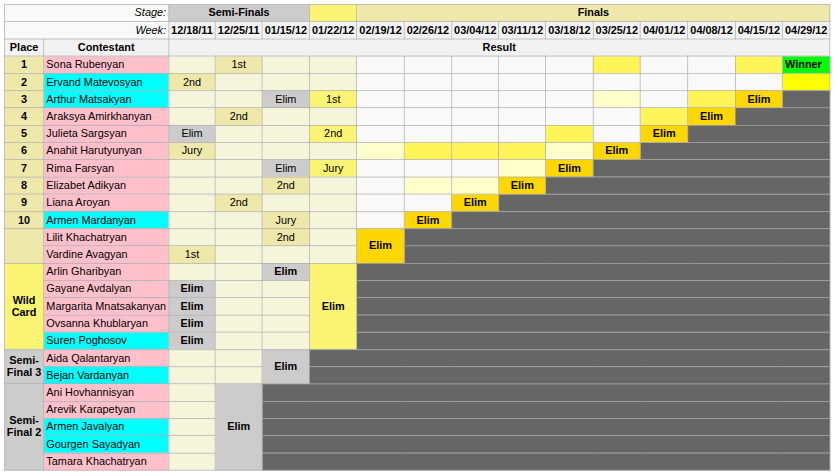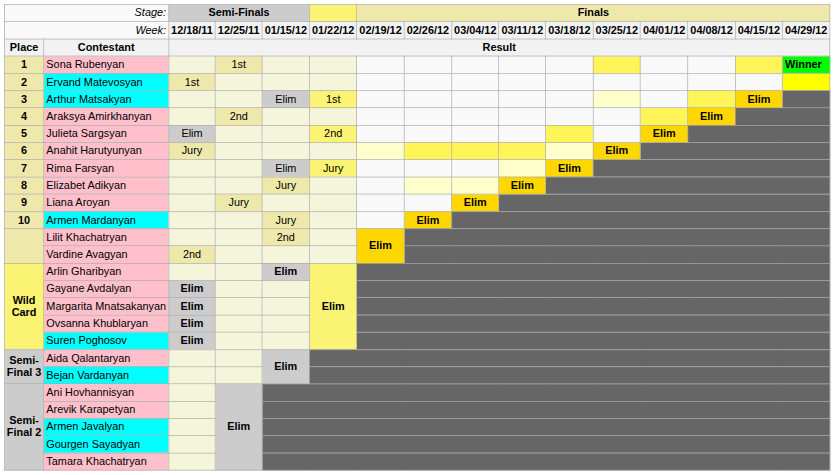 <table class="wikitable">
 <tr>
 <td colspan=2 align="right"><em>Stage:</em></td>
 <td colspan=3 bgcolor="CCCCCC" align="Center"><strong>Semi-Finals</strong></td>
 <td colspan=1 bgcolor="#FBF373" align="center"></td>
 <td colspan=10 bgcolor="palegoldenrod" align="Center"><strong>Finals</strong></td>
 </tr>
 <tr>
 <td colspan=2 align="right"><em>Week:</em></td>
 <th>12/18/11</th>
 <th>12/25/11</th>
 <th>01/15/12</th>
 <th>01/22/12</th>
 <th>02/19/12</th>
 <th>02/26/12</th>
 <th>03/04/12</th>
 <th>03/11/12</th>
 <th>03/18/12</th>
 <th>03/25/12</th>
 <th>04/01/12</th>
 <th>04/08/12</th>
 <th>04/15/12</th>
 <th>04/29/12</th>
 </tr>
 <tr>
 <th>Place</th>
 <th>Contestant</th>
 <th colspan=14 align="center">Result</th>
 </tr>
 <tr>
 <td align="center" bgcolor="palegoldenrod"><strong>1</strong></td>
 <td bgcolor="pink">Sona Rubenyan</td>
 <td bgcolor="F5F5DC"></td>
 <td bgcolor="palegoldenrod" align="center">1st</td>
 <td bgcolor="F5F5DC"></td>
 <td bgcolor="F5F5DC"></td>
 <td></td>
 <td></td>
 <td></td>
 <td></td>
 <td></td>
 <td bgcolor="#FFF558" align="center"></td>
 <td></td>
 <td></td>
 <td bgcolor="#FFF558" align="center"></td>
 <td style="background: Lime"><strong>Winner</strong></td>
 </tr>
 <tr>
 <td align="center" bgcolor="palegoldenrod"><strong>2</strong></td>
 <td bgcolor="cyan">Ervand Matevosyan</td>
-<td bgcolor="palegoldenrod" align="center">2nd</td>
+<td bgcolor="palegoldenrod" align="center">1st</td>
 <td bgcolor="F5F5DC"></td>
 <td bgcolor="F5F5DC"></td>
 <td bgcolor="F5F5DC"></td>
 <td></td>
 <td></td>
 <td></td>
 <td></td>
 <td></td>
 <td></td>
 <td></td>
 <td></td>
 <td></td>
 <td style="background: yellow"></td>
 </tr>
 <tr>
 <td align="center" bgcolor="palegoldenrod"><strong>3</strong></td>
 <td bgcolor="cyan">Arthur Matsakyan</td>
 <td bgcolor="F5F5DC"></td>
 <td bgcolor="F5F5DC"></td>
 <td bgcolor="#CCCCCC" align="center">Elim</td>
 <td bgcolor="#FBF373" align="center">1st</td>
 <td></td>
 <td></td>
 <td></td>
 <td></td>
 <td></td>
 <td bgcolor="#FFFFCC" align="center"></td>
 <td></td>
 <td bgcolor="#FFF558" align="center"></td>
 <td bgcolor="gold" align="center"><strong>Elim</strong></td>
 <td colspan=1 bgcolor="666666"></td>
 </tr>
 <tr>
 <td align="center" bgcolor="palegoldenrod"><strong>4</strong></td>
 <td bgcolor="pink">Araksya Amirkhanyan</td>
 <td bgcolor="F5F5DC"></td>
 <td bgcolor="palegoldenrod" align="center">2nd</td>
 <td bgcolor="F5F5DC"></td>
 <td bgcolor="F5F5DC"></td>
 <td></td>
 <td></td>
 <td></td>
 <td></td>
 <td></td>
 <td></td>
 <td bgcolor="#FFF558" align="center"></td>
 <td bgcolor="gold" align="center"><strong>Elim</strong></td>
 <td colspan=2 bgcolor="666666"></td>
 </tr>
 <tr>
 <td align="center" bgcolor="palegoldenrod"><strong>5</strong></td>
 <td bgcolor="pink">Julieta Sargsyan</td>
 <td bgcolor="#CCCCCC" align="center">Elim</td>
 <td bgcolor="F5F5DC"></td>
 <td bgcolor="F5F5DC"></td>
 <td bgcolor="#FBF373" align="center">2nd</td>
 <td></td>
 <td></td>
 <td></td>
 <td></td>
 <td bgcolor="#FFF558" align="center"></td>
 <td></td>
 <td bgcolor="gold" align="center"><strong>Elim</strong></td>
 <td colspan=3 bgcolor="666666"></td>
 </tr>
 <tr>
 <td align="center" bgcolor="palegoldenrod"><strong>6</strong></td>
 <td bgcolor="pink">Anahit Harutyunyan</td>
 <td bgcolor="palegoldenrod" align="center">Jury</td>
 <td bgcolor="F5F5DC"></td>
 <td bgcolor="F5F5DC"></td>
 <td bgcolor="F5F5DC"></td>
 <td bgcolor="#FFFFCC" align="center"></td>
 <td bgcolor="#FFF558" align="center"></td>
 <td bgcolor="#FFF558" align="center"></td>
 <td bgcolor="#FFF558" align="center"></td>
 <td bgcolor="#FFFFCC" align="center"></td>
 <td bgcolor="gold" align="center"><strong>Elim</strong></td>
 <td colspan=4 bgcolor="666666"></td>
 </tr>
 <tr>
 <td align="center" bgcolor="palegoldenrod"><strong>7</strong></td>
 <td bgcolor="pink">Rima Farsyan</td>
 <td bgcolor="F5F5DC"></td>
 <td bgcolor="F5F5DC"></td>
 <td bgcolor="#CCCCCC" align="center">Elim</td>
 <td bgcolor="#FBF373" align="center">Jury</td>
 <td></td>
 <td></td>
 <td></td>
 <td bgcolor="#FFFFCC" align="center"></td>
 <td bgcolor="gold" align="center"><strong>Elim</strong></td>
 <td colspan=5 bgcolor="666666"></td>
 </tr>
 <tr>
 <td align="center" bgcolor="palegoldenrod"><strong>8</strong></td>
 <td bgcolor="pink">Elizabet Adikyan</td>
 <td bgcolor="F5F5DC"></td>
 <td bgcolor="F5F5DC"></td>
-<td bgcolor="palegoldenrod" align="center">2nd</td>
+<td bgcolor="palegoldenrod" align="center">Jury</td>
 <td bgcolor="F5F5DC"></td>
 <td></td>
 <td bgcolor="#FFFFCC" align="center"></td>
 <td bgcolor="#FFFFCC" align="center"></td>
 <td bgcolor="gold" align="center"><strong>Elim</strong></td>
 <td colspan=6 bgcolor="666666"></td>
 </tr>
 <tr>
 <td align="center" bgcolor="palegoldenrod"><strong>9</strong></td>
 <td bgcolor="pink">Liana Aroyan</td>
 <td bgcolor="F5F5DC"></td>
-<td bgcolor="palegoldenrod" align="center">2nd</td>
+<td bgcolor="palegoldenrod" align="center">Jury</td>
 <td bgcolor="F5F5DC"></td>
 <td bgcolor="F5F5DC"></td>
 <td></td>
 <td></td>
 <td bgcolor="gold" align="center"><strong>Elim</strong></td>
 <td colspan=7 bgcolor="666666"></td>
 </tr>
 <tr>
 <td align="center" bgcolor="palegoldenrod"><strong>10</strong></td>
 <td bgcolor="cyan">Armen Mardanyan</td>
 <td bgcolor="F5F5DC"></td>
 <td bgcolor="F5F5DC"></td>
 <td bgcolor="palegoldenrod" align="center">Jury</td>
 <td bgcolor="F5F5DC"></td>
 <td></td>
 <td bgcolor="gold" align="center"><strong>Elim</strong></td>
 <td colspan=8 bgcolor="666666"></td>
 </tr>
 <tr>
 <td align="center" bgcolor="palegoldenrod" rowspan=2></td>
 <td bgcolor="pink">Lilit Khachatryan</td>
 <td bgcolor="F5F5DC"></td>
 <td bgcolor="F5F5DC"></td>
 <td bgcolor="palegoldenrod" align="center">2nd</td>
 <td bgcolor="F5F5DC"></td>
 <td bgcolor="gold" align="center" rowspan=2><strong>Elim</strong></td>
 <td colspan=9 bgcolor="666666"></td>
 </tr>
 <tr>
 <td bgcolor="pink">Vardine Avagyan</td>
-<td bgcolor="palegoldenrod" align="center">1st</td>
+<td bgcolor="palegoldenrod" align="center">2nd</td>
 <td bgcolor="F5F5DC"></td>
 <td bgcolor="F5F5DC"></td>
 <td bgcolor="F5F5DC"></td>
 <td colspan=9 bgcolor="666666"></td>
 </tr>
 <tr>
 <td bgcolor="#FBF373" align="center" rowspan=5><strong>Wild<br>Card</strong></td>
 <td bgcolor="pink">Arlin Gharibyan</td>
 <td bgcolor="F5F5DC"></td>
 <td bgcolor="F5F5DC"></td>
 <td bgcolor="#CCCCCC" align="center"><strong>Elim</strong></td>
 <td bgcolor="#FBF373" align="center" rowspan=5><strong>Elim</strong></td>
 <td bgcolor="666666" colspan=13></td>
 </tr>
 <tr>
 <td bgcolor="pink">Gayane Avdalyan</td>
 <td bgcolor="#CCCCCC" align="center"><strong>Elim</strong></td>
 <td bgcolor="F5F5DC"></td>
 <td bgcolor="F5F5DC"></td>
 <td bgcolor="666666" colspan=13></td>
 </tr>
 <tr>
 <td bgcolor="pink">Margarita Mnatsakanyan</td>
 <td bgcolor="#CCCCCC" align="center"><strong>Elim</strong></td>
 <td bgcolor="F5F5DC"></td>
 <td bgcolor="F5F5DC"></td>
 <td bgcolor="666666" colspan=13></td>
 </tr>
 <tr>
 <td bgcolor="pink">Ovsanna Khublaryan</td>
 <td bgcolor="#CCCCCC" align="center"><strong>Elim</strong></td>
 <td bgcolor="F5F5DC"></td>
 <td bgcolor="F5F5DC"></td>
 <td bgcolor="666666" colspan=13></td>
 </tr>
 <tr>
 <td bgcolor="cyan">Suren Poghosov</td>
 <td bgcolor="#CCCCCC" align="center"><strong>Elim</strong></td>
 <td bgcolor="F5F5DC"></td>
 <td bgcolor="F5F5DC"></td>
 <td bgcolor="666666" colspan=13></td>
 </tr>
 <tr>
 <td bgcolor="#CCCCCC" align="center" rowspan=2><strong>Semi-<br>Final 3</strong></td>
 <td bgcolor="pink">Aida Qalantaryan</td>
 <td bgcolor="F5F5DC"></td>
 <td bgcolor="F5F5DC"></td>
 <td bgcolor="#CCCCCC" align="center" rowspan=2><strong>Elim</strong></td>
 <td bgcolor="#666666" colspan=14></td>
 </tr>
 <tr>
 <td bgcolor="cyan">Bejan Vardanyan</td>
 <td bgcolor="F5F5DC"></td>
 <td bgcolor="F5F5DC"></td>
 <td bgcolor="#666666" colspan=14></td>
 </tr>
 <tr>
 <td bgcolor="#CCCCCC" align="center" rowspan=5><strong>Semi-<br>Final 2</strong></td>
 <td bgcolor="pink">Ani Hovhannisyan</td>
 <td bgcolor="F5F5DC"></td>
 <td bgcolor="#CCCCCC" align="center" rowspan=5><strong>Elim</strong></td>
 <td bgcolor="#666666" colspan=15></td>
 </tr>
 <tr>
 <td bgcolor="pink">Arevik Karapetyan</td>
 <td bgcolor="F5F5DC"></td>
 <td bgcolor="#666666" colspan=15></td>
 </tr>
 <tr>
 <td bgcolor="cyan">Armen Javalyan</td>
 <td bgcolor="F5F5DC"></td>
 <td bgcolor="#666666" colspan=15></td>
 </tr>
 <tr>
 <td bgcolor="cyan">Gourgen Sayadyan</td>
 <td bgcolor="F5F5DC"></td>
 <td bgcolor="#666666" colspan=15></td>
 </tr>
 <tr>
 <td bgcolor="pink">Tamara Khachatryan</td>
 <td bgcolor="F5F5DC"></td>
 <td bgcolor="#666666" colspan=15></td>
 </tr>
 </table>
